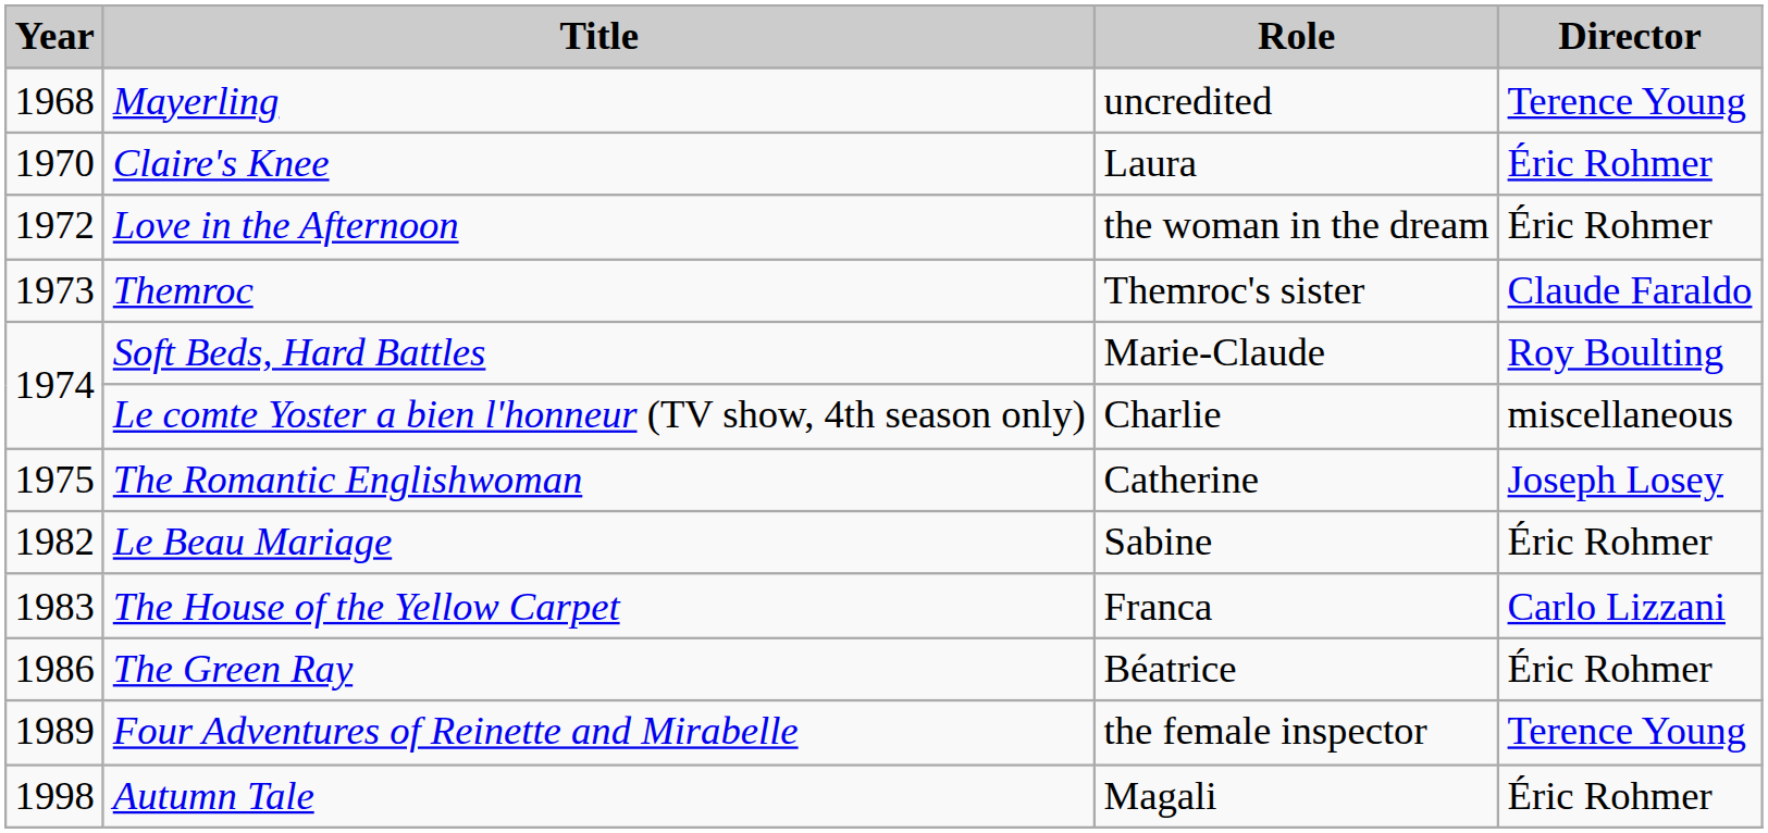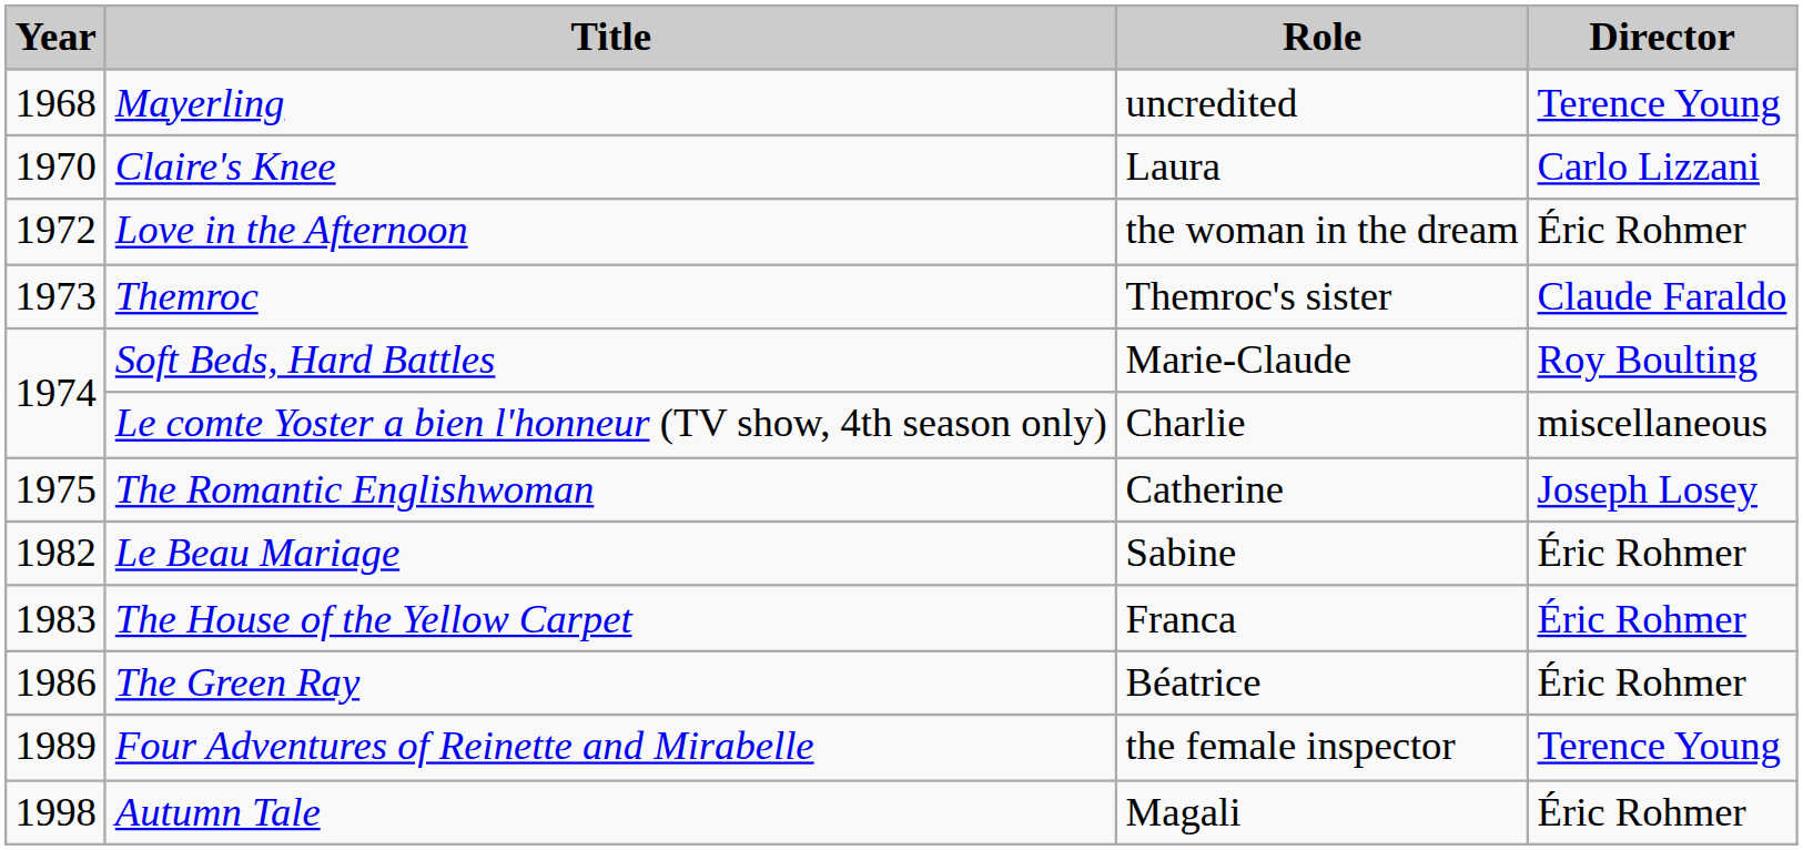 <table class="wikitable">
 <tr>
 <th style="background: #CCCCCC;">Year</th>
 <th style="background: #CCCCCC;">Title</th>
 <th style="background: #CCCCCC;">Role</th>
 <th style="background: #CCCCCC;">Director</th>
 </tr>
 <tr>
 <td>1968</td>
 <td><em><a href='#'>Mayerling</a></em></td>
 <td>uncredited</td>
 <td><a href='#'>Terence Young</a></td>
 </tr>
 <tr>
 <td>1970</td>
 <td><em><a href='#'>Claire's Knee</a></em></td>
 <td>Laura</td>
-<td><a href='#'>Éric Rohmer</a></td>
+<td><a href='#'>Carlo Lizzani</a></td>
 </tr>
 <tr>
 <td>1972</td>
 <td><em><a href='#'>Love in the Afternoon</a></em></td>
 <td>the woman in the dream</td>
 <td>Éric Rohmer</td>
 </tr>
 <tr>
 <td>1973</td>
 <td><em><a href='#'>Themroc</a></em></td>
 <td>Themroc's sister</td>
 <td><a href='#'>Claude Faraldo</a></td>
 </tr>
 <tr>
 <td rowspan=2>1974</td>
 <td><em><a href='#'>Soft Beds, Hard Battles</a></em></td>
 <td>Marie-Claude</td>
 <td><a href='#'>Roy Boulting</a></td>
 </tr>
 <tr>
 <td><em><a href='#'>Le comte Yoster a bien l'honneur</a></em> (TV show, 4th season only)</td>
 <td>Charlie</td>
 <td>miscellaneous</td>
 </tr>
 <tr>
 <td>1975</td>
 <td><em><a href='#'>The Romantic Englishwoman</a></em></td>
 <td>Catherine</td>
 <td><a href='#'>Joseph Losey</a></td>
 </tr>
 <tr>
 <td>1982</td>
 <td><em><a href='#'>Le Beau Mariage</a></em></td>
 <td>Sabine</td>
 <td>Éric Rohmer</td>
 </tr>
 <tr>
 <td>1983</td>
 <td><em><a href='#'>The House of the Yellow Carpet</a></em></td>
 <td>Franca</td>
-<td><a href='#'>Carlo Lizzani</a></td>
+<td><a href='#'>Éric Rohmer</a></td>
 </tr>
 <tr>
 <td>1986</td>
 <td><em><a href='#'>The Green Ray</a></em></td>
 <td>Béatrice</td>
 <td>Éric Rohmer</td>
 </tr>
 <tr>
 <td>1989</td>
 <td><em><a href='#'>Four Adventures of Reinette and Mirabelle</a></em></td>
 <td>the female inspector</td>
 <td><a href='#'>Terence Young</a></td>
 </tr>
 <tr>
 <td>1998</td>
 <td><em><a href='#'>Autumn Tale</a></em></td>
 <td>Magali</td>
 <td>Éric Rohmer</td>
 </tr>
 </table>
